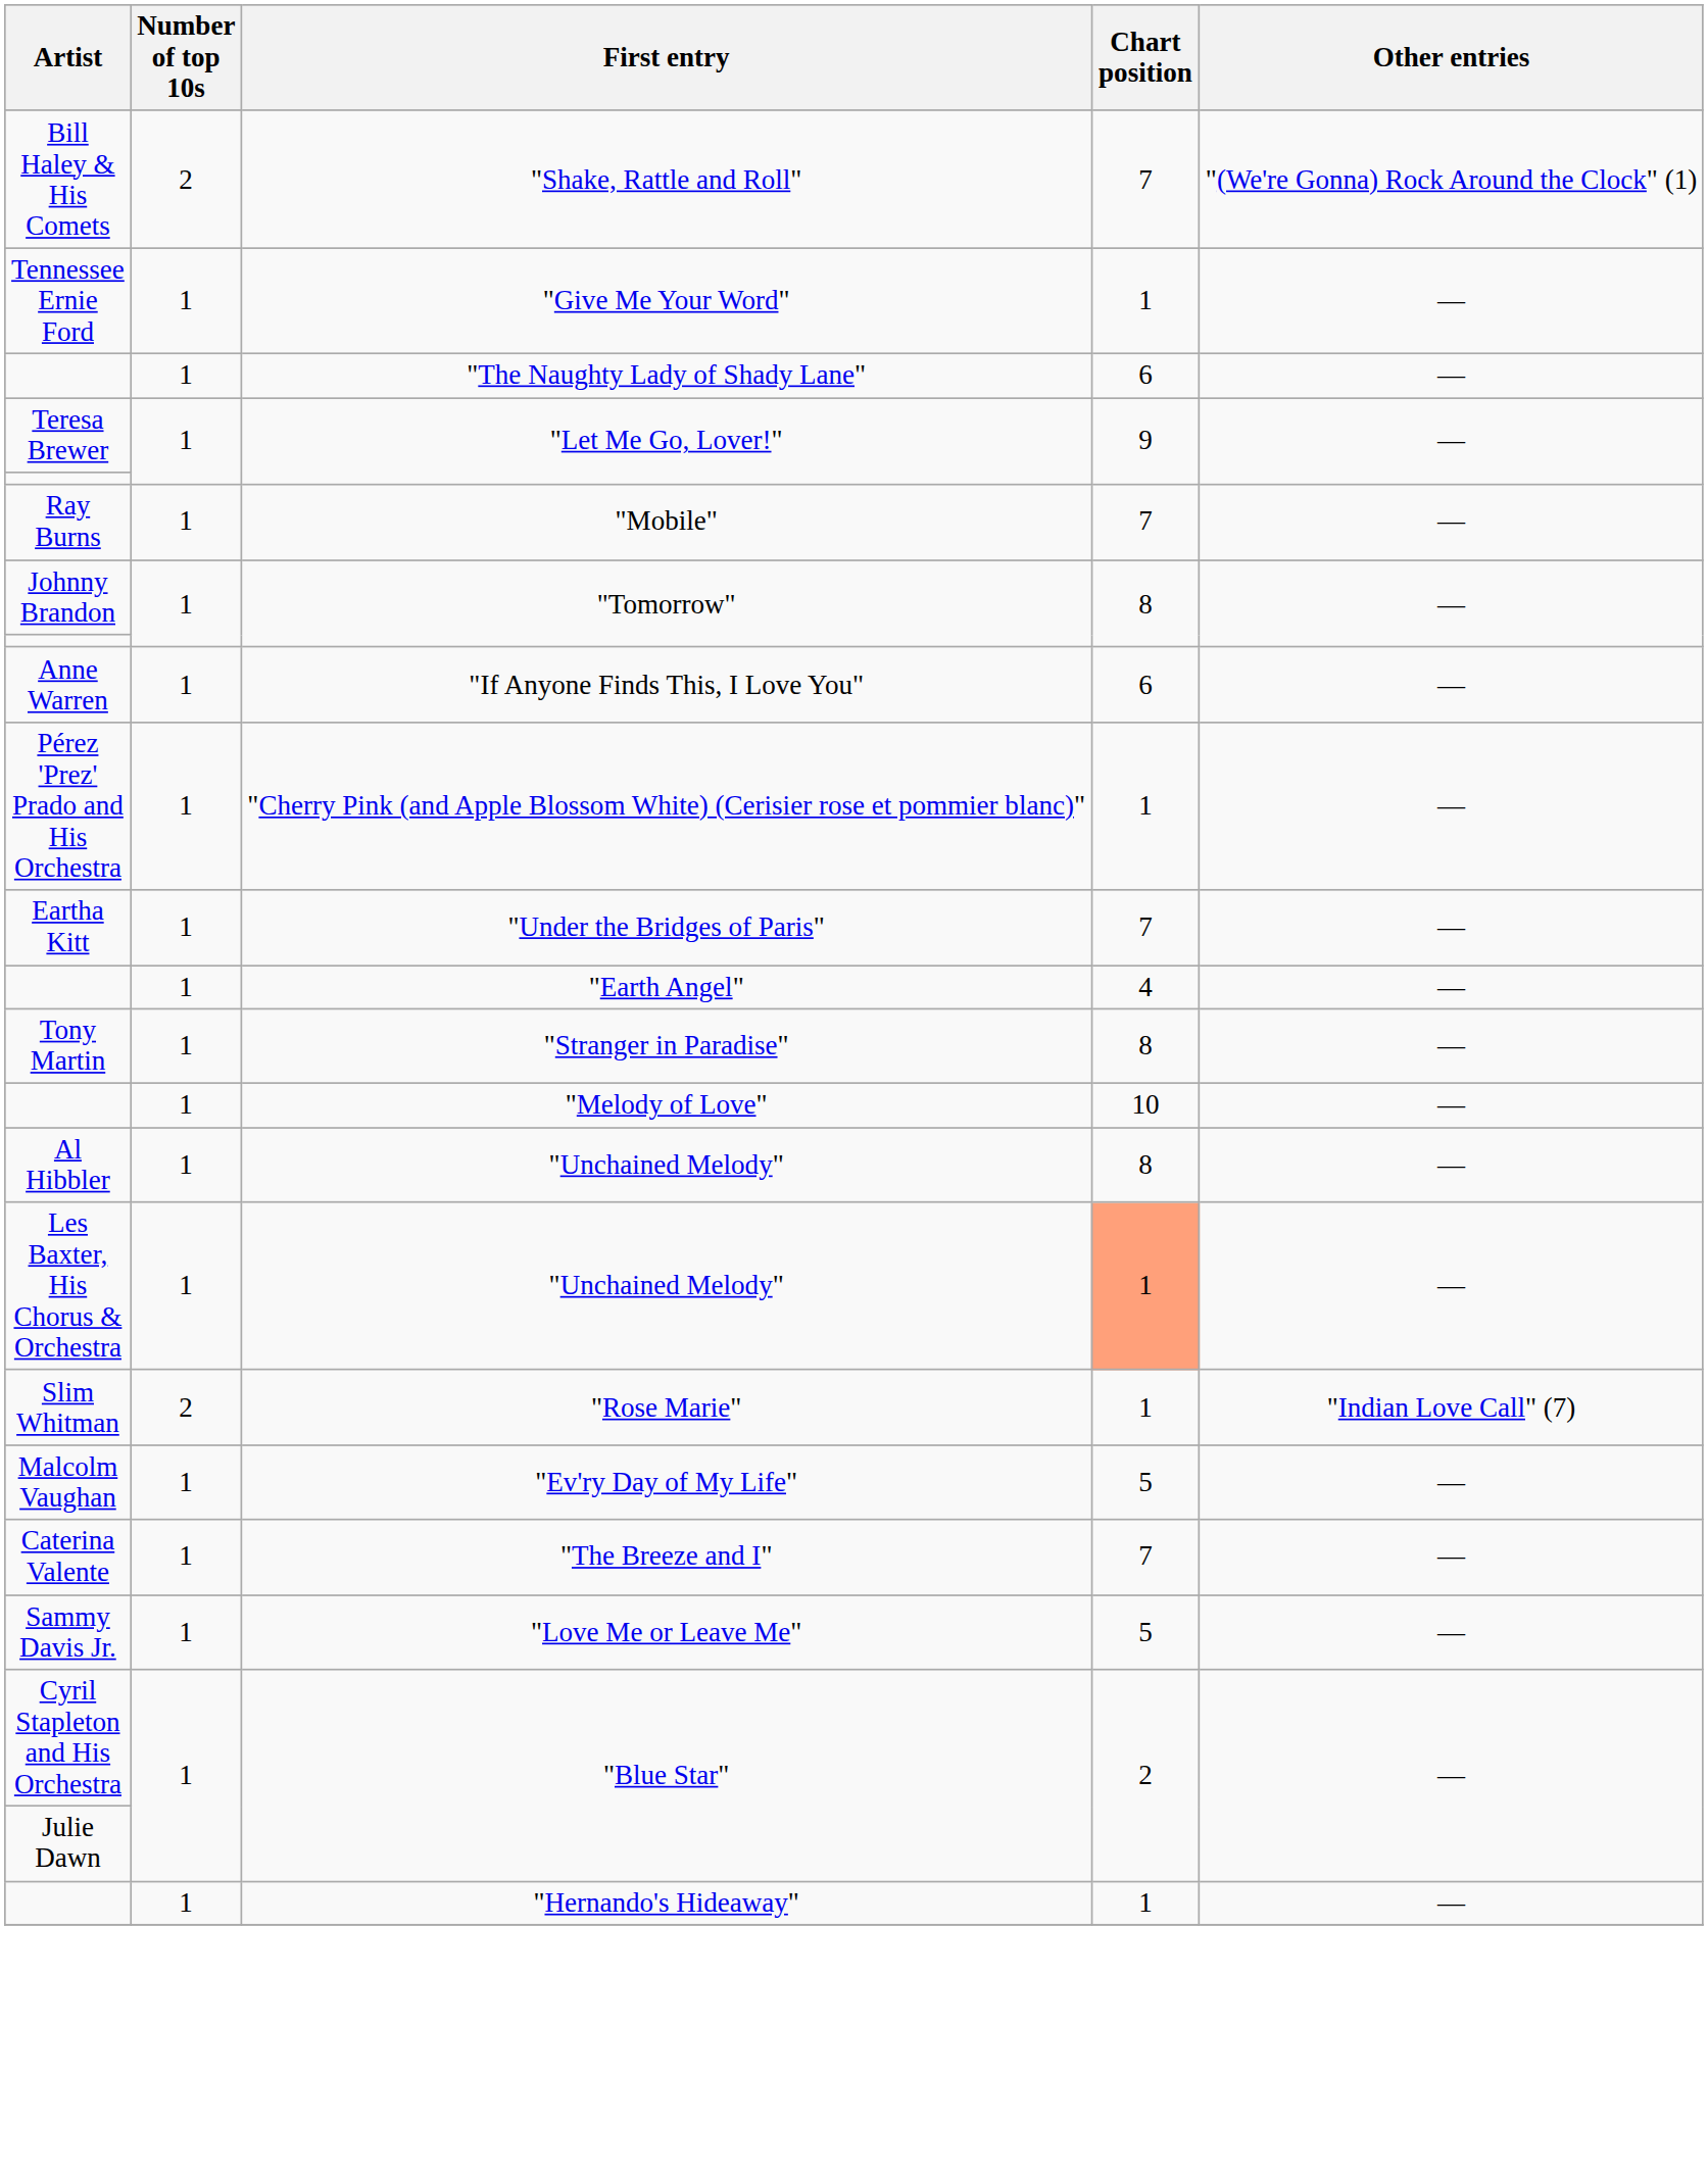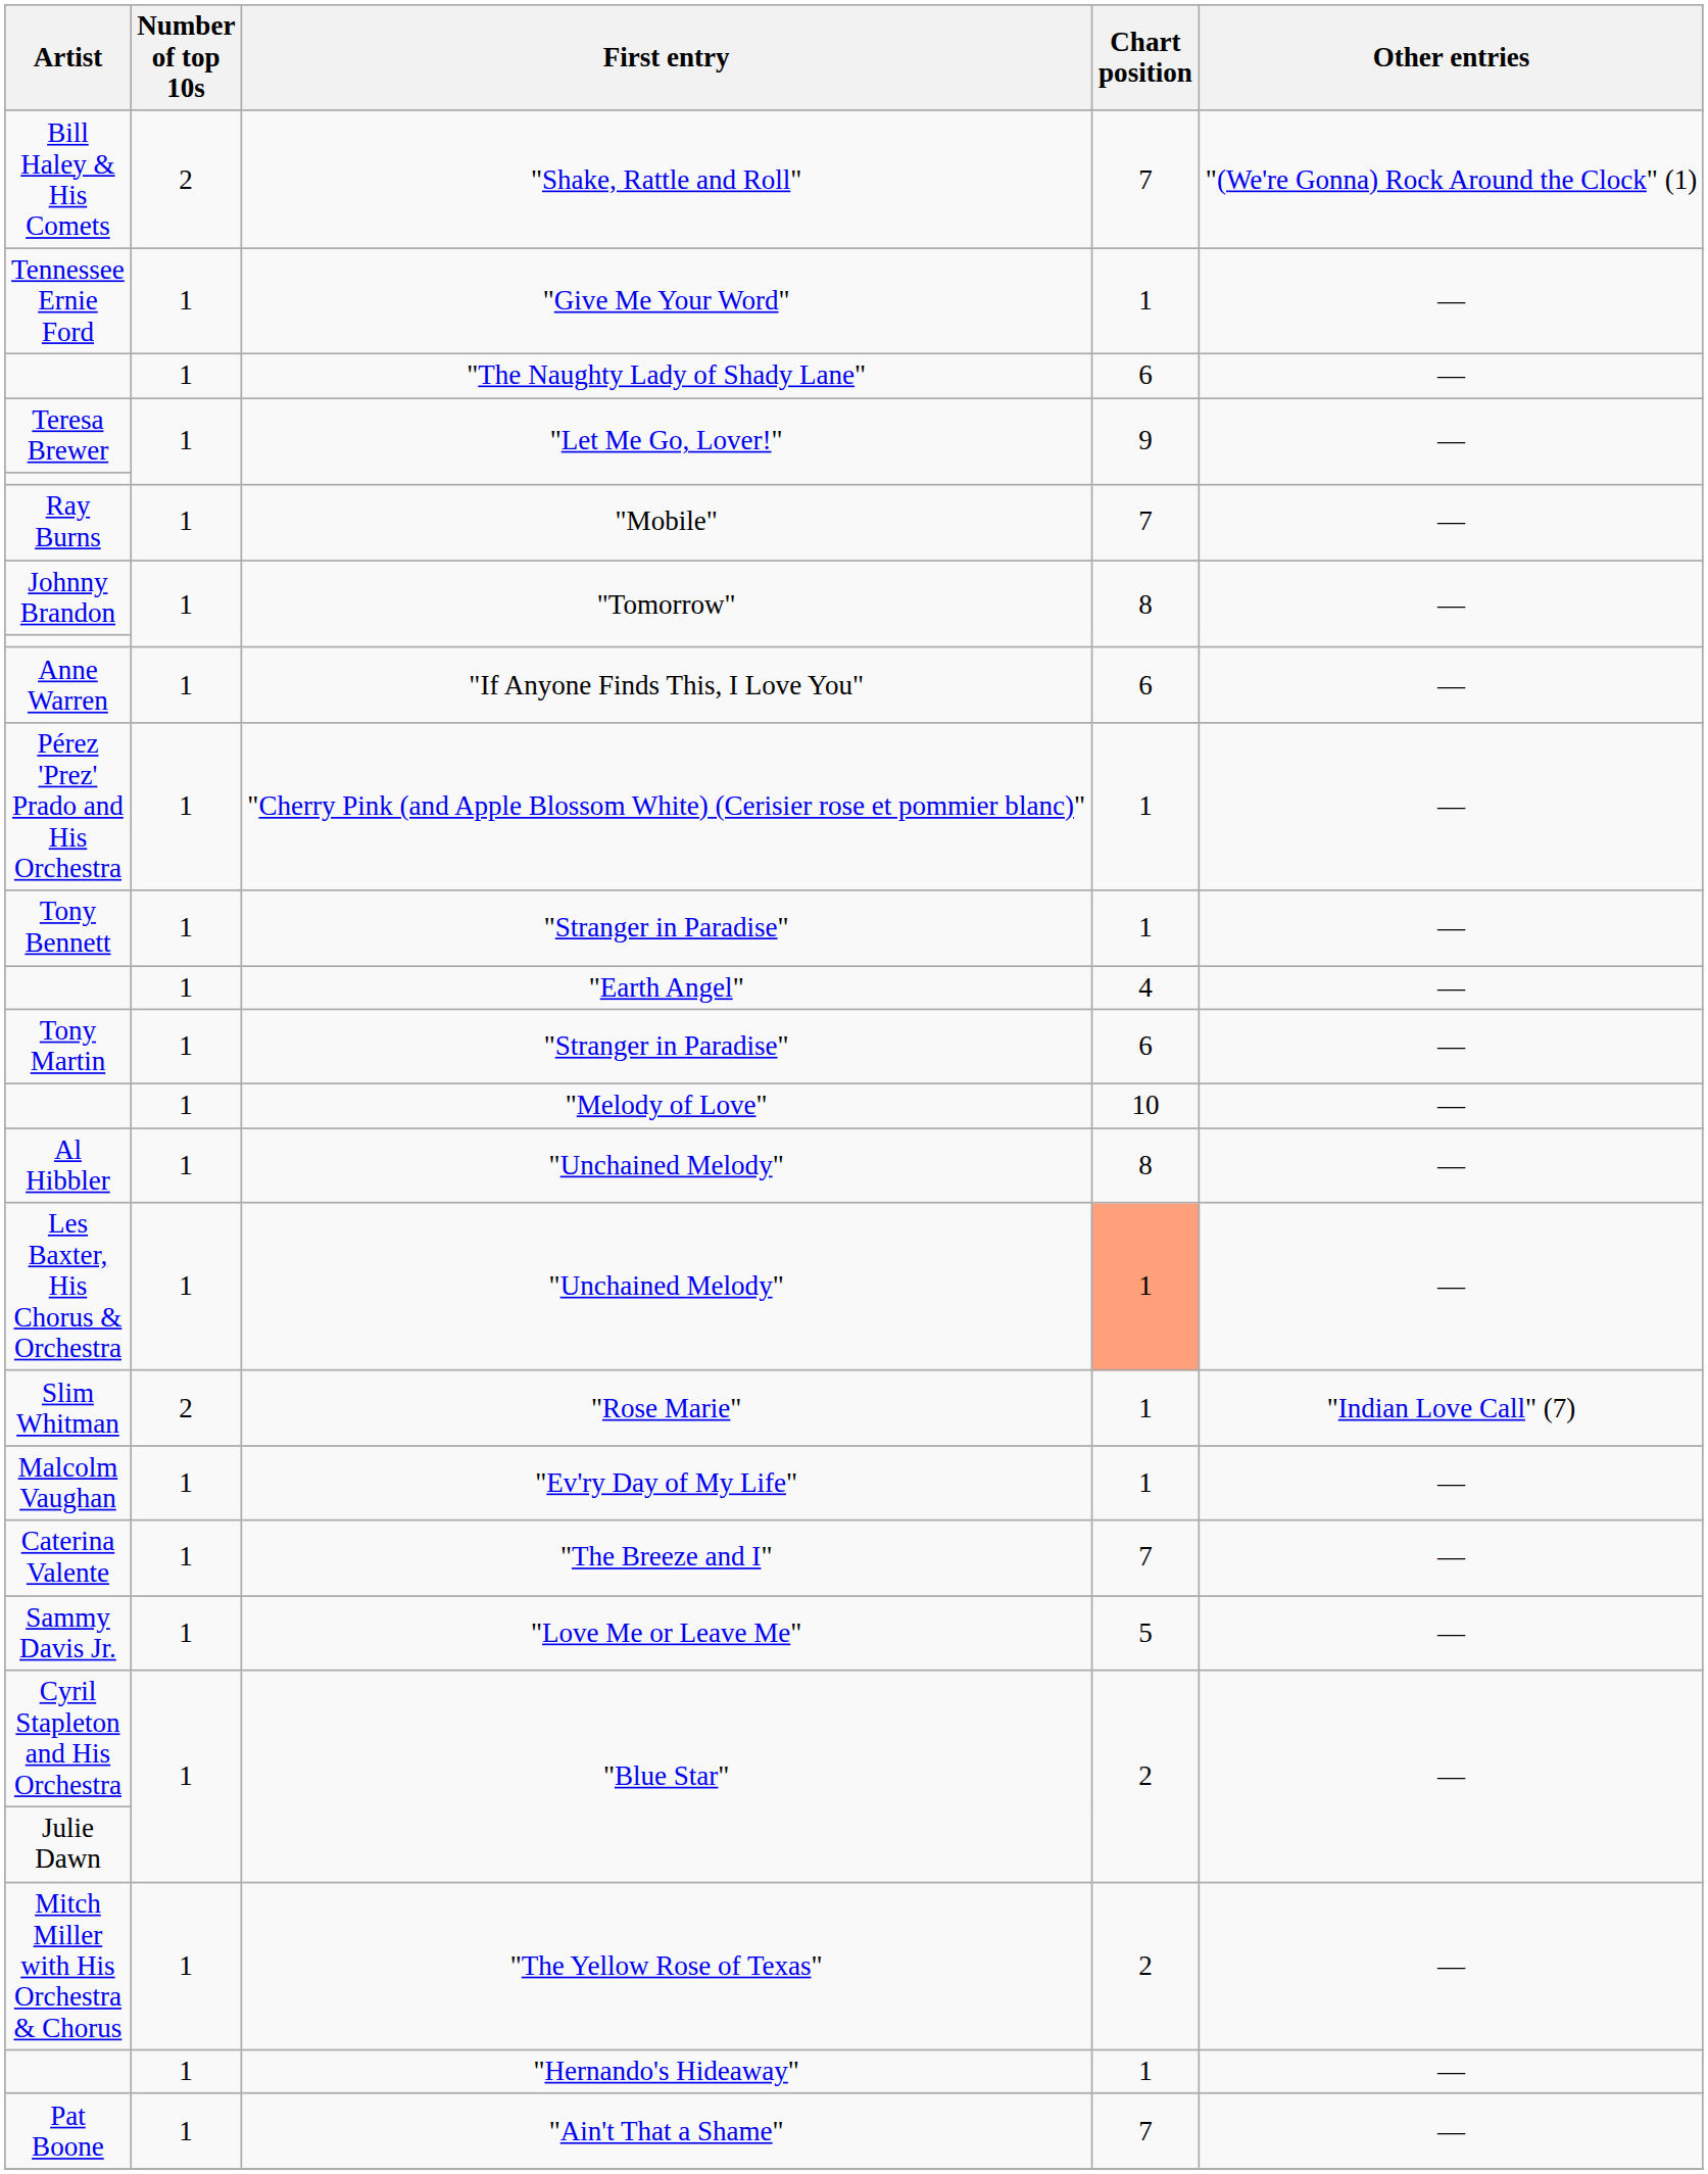 <table class="wikitable sortable mw-collapsible mw-collapsed" style="text-align:center;">
 <tr>
 <th scope="col" style="width:55px;">Artist</th>
 <th scope="col" style="width:55px;" data-sort-type="number">Number of top 10s</th>
 <th scope="col" style="text-align:center;">First entry</th>
 <th scope="col" style="width:55px;" data-sort-type="number">Chart position</th>
 <th scope="col" style="text-align:center;">Other entries</th>
 </tr>
 <tr>
 <td><a href='#'>Bill Haley & His Comets</a></td>
 <td>2</td>
 <td>"<a href='#'>Shake, Rattle and Roll</a>"</td>
 <td>7</td>
 <td>"<a href='#'>(We're Gonna) Rock Around the Clock</a>" (1)</td>
 </tr>
 <tr>
 <td><a href='#'>Tennessee Ernie Ford</a></td>
 <td>1</td>
 <td>"<a href='#'>Give Me Your Word</a>"</td>
 <td>1</td>
 <td>—</td>
 </tr>
 <tr>
 <td></td>
 <td>1</td>
 <td>"<a href='#'>The Naughty Lady of Shady Lane</a>"</td>
 <td>6</td>
 <td>—</td>
 </tr>
 <tr>
 <td><a href='#'>Teresa Brewer</a></td>
 <td rowspan="2">1</td>
 <td rowspan="2">"<a href='#'>Let Me Go, Lover!</a>"</td>
 <td rowspan="2">9</td>
 <td rowspan="2">—</td>
 </tr>
 <tr>
 <td></td>
 </tr>
 <tr>
 <td><a href='#'>Ray Burns</a></td>
 <td>1</td>
 <td>"Mobile"</td>
 <td>7</td>
 <td>—</td>
 </tr>
 <tr>
 <td><a href='#'>Johnny Brandon</a></td>
 <td rowspan="2">1</td>
 <td rowspan="2">"Tomorrow"</td>
 <td rowspan="2">8</td>
 <td rowspan="2">—</td>
 </tr>
 <tr>
 <td></td>
 </tr>
 <tr>
 <td><a href='#'>Anne Warren</a></td>
 <td>1</td>
 <td>"If Anyone Finds This, I Love You"</td>
 <td>6</td>
 <td>—</td>
 </tr>
 <tr>
 <td><a href='#'>Pérez 'Prez' Prado and His Orchestra</a></td>
 <td>1</td>
 <td>"<a href='#'>Cherry Pink (and Apple Blossom White) (Cerisier rose et pommier blanc)</a>"</td>
 <td>1</td>
 <td>—</td>
 </tr>
 <tr>
-<td><a href='#'>Eartha Kitt</a></td>
+<td><a href='#'>Tony Bennett</a></td>
 <td>1</td>
-<td>"<a href='#'>Under the Bridges of Paris</a>"</td>
-<td>7</td>
+<td>"<a href='#'>Stranger in Paradise</a>"</td>
+<td>1</td>
 <td>—</td>
 </tr>
 <tr>
 <td></td>
 <td>1</td>
 <td>"<a href='#'>Earth Angel</a>"</td>
 <td>4</td>
 <td>—</td>
 </tr>
 <tr>
 <td><a href='#'>Tony Martin</a></td>
 <td>1</td>
 <td>"<a href='#'>Stranger in Paradise</a>"</td>
-<td>8</td>
+<td>6</td>
 <td>—</td>
 </tr>
 <tr>
 <td></td>
 <td>1</td>
 <td>"<a href='#'>Melody of Love</a>"</td>
 <td>10</td>
 <td>—</td>
 </tr>
 <tr>
 <td><a href='#'>Al Hibbler</a></td>
 <td>1</td>
 <td>"<a href='#'>Unchained Melody</a>"</td>
 <td>8</td>
 <td>—</td>
 </tr>
 <tr>
 <td><a href='#'>Les Baxter, His Chorus & Orchestra</a></td>
 <td>1</td>
 <td>"<a href='#'>Unchained Melody</a>"</td>
 <td style="background: lightsalmon;">1</td>
 <td>—</td>
 </tr>
 <tr>
 <td><a href='#'>Slim Whitman</a></td>
 <td>2</td>
 <td>"<a href='#'>Rose Marie</a>"</td>
 <td>1</td>
 <td>"<a href='#'>Indian Love Call</a>" (7)</td>
 </tr>
 <tr>
 <td><a href='#'>Malcolm Vaughan</a></td>
 <td>1</td>
 <td>"<a href='#'>Ev'ry Day of My Life</a>"</td>
-<td>5</td>
+<td>1</td>
 <td>—</td>
 </tr>
 <tr>
 <td><a href='#'>Caterina Valente</a></td>
 <td>1</td>
 <td>"<a href='#'>The Breeze and I</a>"</td>
 <td>7</td>
 <td>—</td>
 </tr>
 <tr>
 <td><a href='#'>Sammy Davis Jr.</a></td>
 <td>1</td>
 <td>"<a href='#'>Love Me or Leave Me</a>"</td>
 <td>5</td>
 <td>—</td>
 </tr>
 <tr>
 <td><a href='#'>Cyril Stapleton and His Orchestra</a></td>
 <td rowspan="2">1</td>
 <td rowspan="2">"<a href='#'>Blue Star</a>"</td>
 <td rowspan="2">2</td>
 <td rowspan="2">—</td>
 </tr>
 <tr>
 <td>Julie Dawn</td>
 </tr>
 <tr>
+<td><a href='#'>Mitch Miller with His Orchestra & Chorus</a></td>
+<td>1</td>
+<td>"<a href='#'>The Yellow Rose of Texas</a>"</td>
+<td>2</td>
+<td>—</td>
+</tr>
+<tr>
 <td></td>
 <td>1</td>
 <td>"<a href='#'>Hernando's Hideaway</a>"</td>
 <td>1</td>
 <td>—</td>
 </tr>
 <tr>
+<td><a href='#'>Pat Boone</a></td>
+<td>1</td>
+<td>"<a href='#'>Ain't That a Shame</a>"</td>
+<td>7</td>
+<td>—</td>
+</tr>
+<tr>
 </tr>
 </table>
